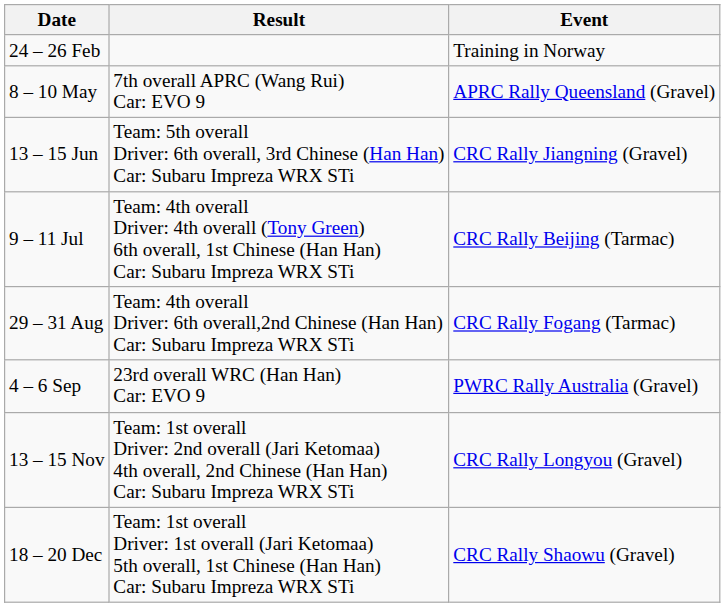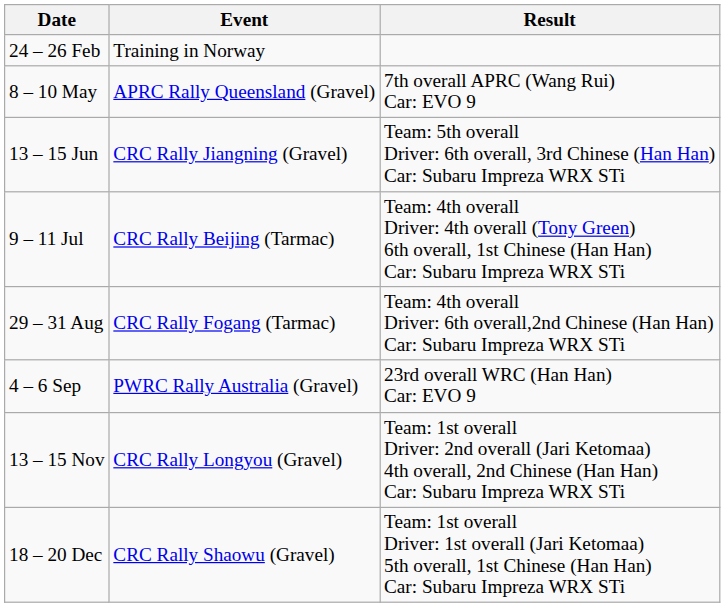 <table class="wikitable">
 <tr>
 <th>Date</th>
+<th>Event</th>
 <th>Result</th>
-<th>Event</th>
 </tr>
 <tr>
 <td>24 – 26 Feb</td>
+<td>Training in Norway</td>
 <td></td>
-<td>Training in Norway</td>
 </tr>
 <tr>
 <td>8 – 10 May</td>
+<td><a href='#'>APRC Rally Queensland</a> (Gravel)</td>
 <td>7th overall APRC (Wang Rui)<br>Car: EVO 9</td>
-<td><a href='#'>APRC Rally Queensland</a> (Gravel)</td>
 </tr>
 <tr>
 <td>13 – 15 Jun</td>
+<td><a href='#'>CRC Rally Jiangning</a> (Gravel)</td>
 <td>Team: 5th overall<br>Driver: 6th overall, 3rd Chinese (<a href='#'>Han Han</a>)<br>Car: Subaru Impreza WRX STi</td>
-<td><a href='#'>CRC Rally Jiangning</a> (Gravel)</td>
 </tr>
 <tr>
 <td>9 – 11 Jul</td>
+<td><a href='#'>CRC Rally Beijing</a> (Tarmac)</td>
 <td>Team: 4th overall<br>Driver: 4th overall (<a href='#'>Tony Green</a>)<br>6th overall, 1st Chinese (Han Han)<br>Car: Subaru Impreza WRX STi</td>
-<td><a href='#'>CRC Rally Beijing</a> (Tarmac)</td>
 </tr>
 <tr>
 <td>29 – 31 Aug</td>
+<td><a href='#'>CRC Rally Fogang</a> (Tarmac)</td>
 <td>Team: 4th overall<br>Driver: 6th overall,2nd Chinese (Han Han)<br>Car: Subaru Impreza WRX STi</td>
-<td><a href='#'>CRC Rally Fogang</a> (Tarmac)</td>
 </tr>
 <tr>
 <td>4 – 6 Sep</td>
+<td><a href='#'>PWRC Rally Australia</a> (Gravel)</td>
 <td>23rd overall WRC (Han Han)<br>Car: EVO 9</td>
-<td><a href='#'>PWRC Rally Australia</a> (Gravel)</td>
 </tr>
 <tr>
 <td>13 – 15 Nov</td>
+<td><a href='#'>CRC Rally Longyou</a> (Gravel)</td>
 <td>Team: 1st overall<br>Driver: 2nd overall (Jari Ketomaa)<br>4th overall, 2nd Chinese (Han Han)<br>Car: Subaru Impreza WRX STi</td>
-<td><a href='#'>CRC Rally Longyou</a> (Gravel)</td>
 </tr>
 <tr>
 <td>18 – 20 Dec</td>
+<td><a href='#'>CRC Rally Shaowu</a> (Gravel)</td>
 <td>Team: 1st overall<br>Driver: 1st overall (Jari Ketomaa)<br>5th overall, 1st Chinese (Han Han)<br>Car: Subaru Impreza WRX STi</td>
-<td><a href='#'>CRC Rally Shaowu</a> (Gravel)</td>
 </tr>
 </table>
